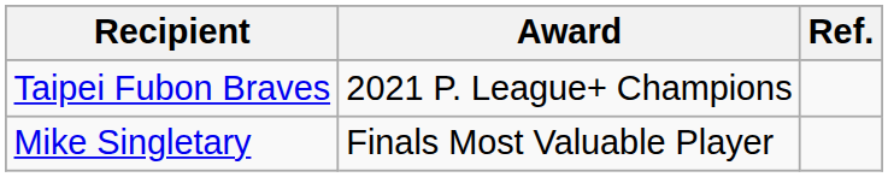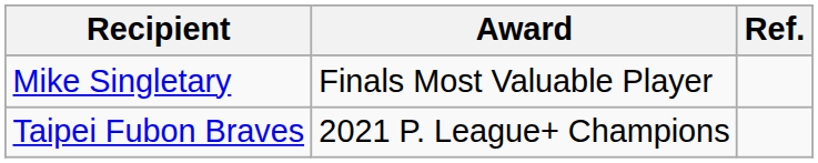 <table class="wikitable">
 <tr>
 <th>Recipient</th>
 <th>Award</th>
 <th>Ref.</th>
 </tr>
 <tr>
+<td><a href='#'>Mike Singletary</a></td>
+<td>Finals Most Valuable Player</td>
+<td></td>
+</tr>
+<tr>
 <td><a href='#'>Taipei Fubon Braves</a></td>
 <td>2021 P. League+ Champions</td>
 <td></td>
 </tr>
-<tr>
-<td><a href='#'>Mike Singletary</a></td>
-<td>Finals Most Valuable Player</td>
-<td></td>
-</tr>
 </table>
